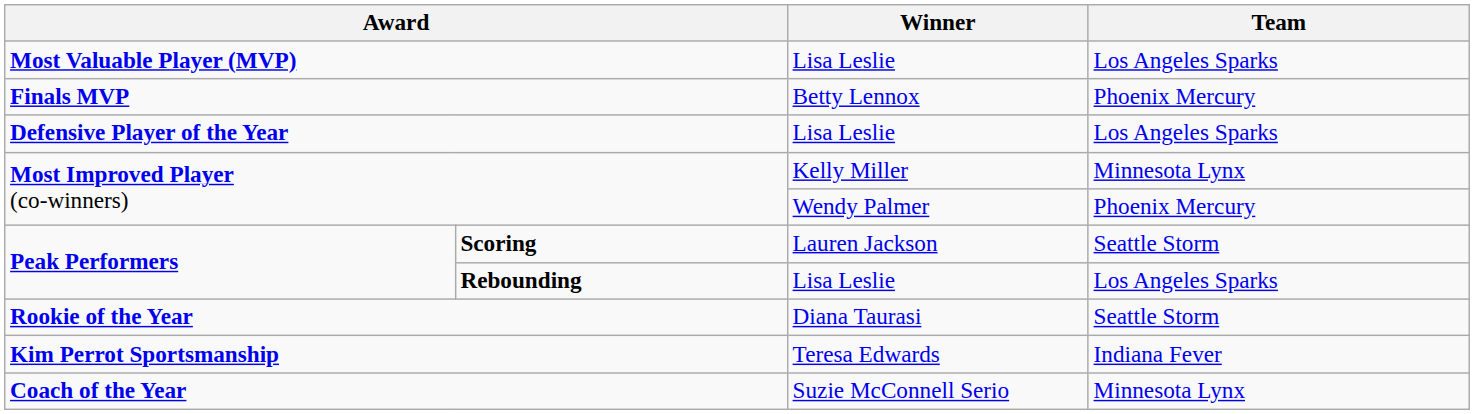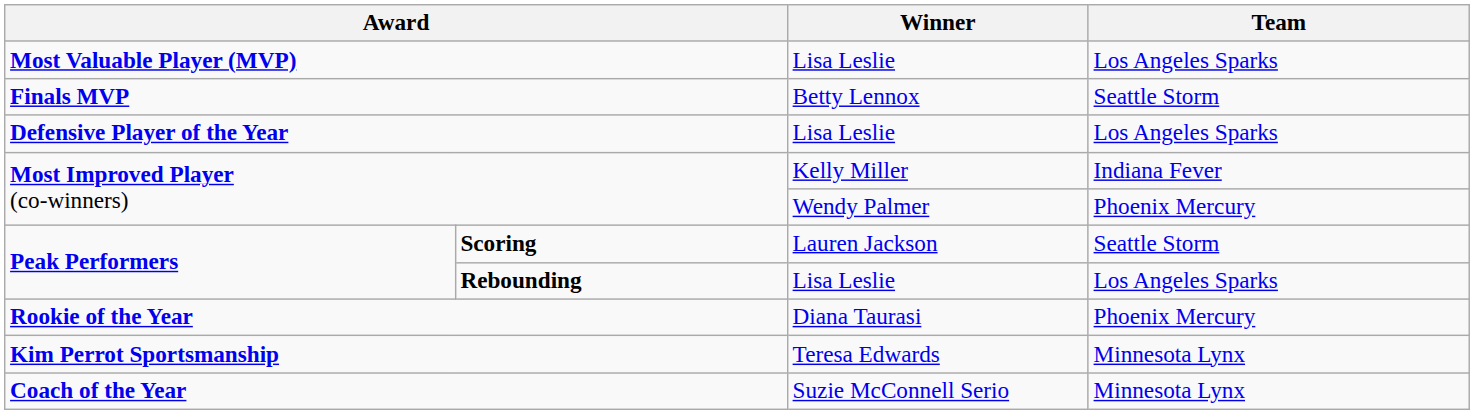 <table class="wikitable" style="width: 80%">
 <tr>
 <th colspan="2" width="39%">Award</th>
 <th width=15%>Winner</th>
 <th width=19%>Team</th>
 </tr>
 <tr>
 <td colspan="2"><strong><a href='#'>Most Valuable Player (MVP)</a></strong></td>
 <td><a href='#'>Lisa Leslie</a></td>
 <td><a href='#'>Los Angeles Sparks</a></td>
 </tr>
 <tr>
 <td colspan="2"><strong><a href='#'>Finals MVP</a></strong></td>
 <td><a href='#'>Betty Lennox</a></td>
-<td><a href='#'>Phoenix Mercury</a></td>
+<td><a href='#'>Seattle Storm</a></td>
 </tr>
 <tr>
 <td colspan="2"><strong><a href='#'>Defensive Player of the Year</a></strong></td>
 <td><a href='#'>Lisa Leslie</a></td>
 <td><a href='#'>Los Angeles Sparks</a></td>
 </tr>
 <tr>
 <td colspan="2" rowspan="2"><strong><a href='#'>Most Improved Player</a></strong><br>(co-winners)</td>
 <td><a href='#'>Kelly Miller</a></td>
-<td><a href='#'>Minnesota Lynx</a></td>
+<td><a href='#'>Indiana Fever</a></td>
 </tr>
 <tr>
 <td><a href='#'>Wendy Palmer</a></td>
 <td><a href='#'>Phoenix Mercury</a></td>
 </tr>
 <tr>
 <td rowspan="2"><strong><a href='#'>Peak Performers</a></strong></td>
 <td><strong>Scoring</strong></td>
 <td><a href='#'>Lauren Jackson</a></td>
 <td><a href='#'>Seattle Storm</a></td>
 </tr>
 <tr>
 <td><strong>Rebounding</strong></td>
 <td><a href='#'>Lisa Leslie</a></td>
 <td><a href='#'>Los Angeles Sparks</a></td>
 </tr>
 <tr>
 <td colspan="2"><strong><a href='#'>Rookie of the Year</a></strong></td>
 <td><a href='#'>Diana Taurasi</a></td>
-<td><a href='#'>Seattle Storm</a></td>
+<td><a href='#'>Phoenix Mercury</a></td>
 </tr>
 <tr>
 <td colspan="2"><strong><a href='#'>Kim Perrot Sportsmanship</a></strong></td>
 <td><a href='#'>Teresa Edwards</a></td>
-<td><a href='#'>Indiana Fever</a></td>
+<td><a href='#'>Minnesota Lynx</a></td>
 </tr>
 <tr>
 <td colspan="2"><strong><a href='#'>Coach of the Year</a></strong></td>
 <td><a href='#'>Suzie McConnell Serio</a></td>
 <td><a href='#'>Minnesota Lynx</a></td>
 </tr>
 </table>
